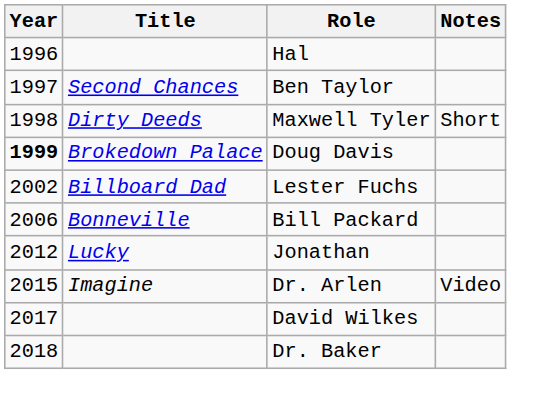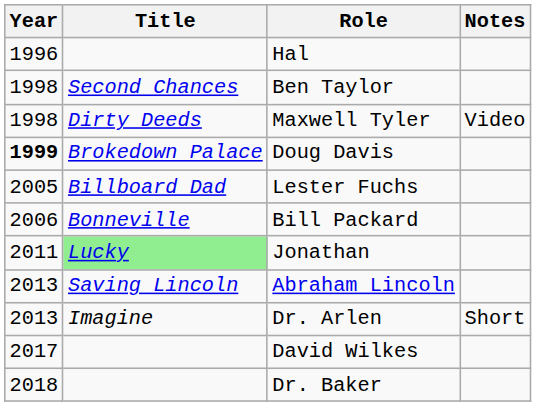 <table class="wikitable sortable">
 <tr>
 <th>Year</th>
 <th>Title</th>
 <th>Role</th>
 <th class="unsortable">Notes</th>
 </tr>
 <tr>
 <td>1996</td>
 <td><em></em></td>
 <td>Hal</td>
 <td></td>
 </tr>
 <tr>
-<td>1997</td>
+<td>1998</td>
 <td><em><a href='#'>Second Chances</a></em></td>
 <td>Ben Taylor</td>
 <td></td>
 </tr>
 <tr>
 <td>1998</td>
 <td><em><a href='#'>Dirty Deeds</a></em></td>
 <td>Maxwell Tyler</td>
-<td>Short</td>
+<td>Video</td>
 </tr>
 <tr>
 <td><strong>1999</strong></td>
 <td><em><a href='#'>Brokedown Palace</a></em></td>
 <td>Doug Davis</td>
 <td></td>
 </tr>
 <tr>
-<td>2002</td>
+<td>2005</td>
 <td><em><a href='#'>Billboard Dad</a></em></td>
 <td>Lester Fuchs</td>
 <td></td>
 </tr>
 <tr>
 <td>2006</td>
 <td><em><a href='#'>Bonneville</a></em></td>
 <td>Bill Packard</td>
 <td></td>
 </tr>
 <tr>
-<td>2012</td>
-<td><em><a href='#'>Lucky</a></em></td>
+<td>2011</td>
+<td style="background: lightgreen;"><em><a href='#'>Lucky</a></em></td>
 <td>Jonathan</td>
 <td></td>
 </tr>
 <tr>
-<td>2015</td>
+<td>2013</td>
+<td><em><a href='#'>Saving Lincoln</a></em></td>
+<td><a href='#'>Abraham Lincoln</a></td>
+<td></td>
+</tr>
+<tr>
+<td>2013</td>
 <td><em>Imagine</em></td>
 <td>Dr. Arlen</td>
-<td>Video</td>
+<td>Short</td>
 </tr>
 <tr>
 <td>2017</td>
 <td><em></em></td>
 <td>David Wilkes</td>
 <td></td>
 </tr>
 <tr>
 <td>2018</td>
 <td><em></em></td>
 <td>Dr. Baker</td>
 <td></td>
 </tr>
 </table>
